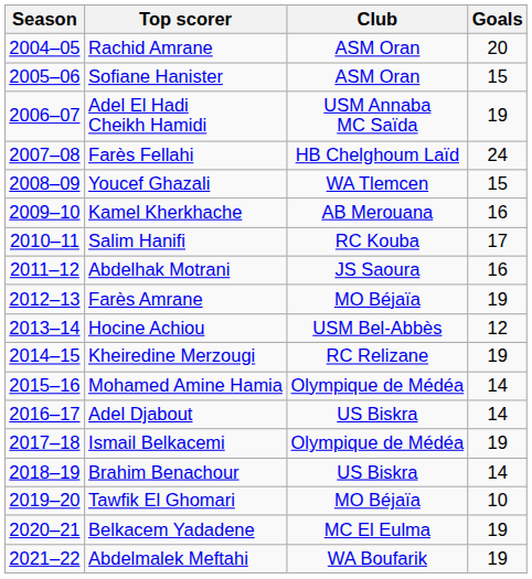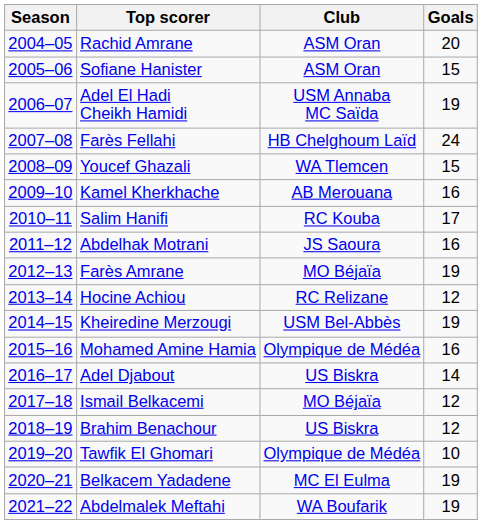 <table class="wikitable" style="text-align:center;">
 <tr>
 <th>Season</th>
 <th>Top scorer</th>
 <th>Club</th>
 <th>Goals</th>
 </tr>
 <tr>
 <td><a href='#'>2004–05</a></td>
 <td style="text-align:left;"><a href='#'>Rachid Amrane</a></td>
 <td><a href='#'>ASM Oran</a></td>
 <td>20</td>
 </tr>
 <tr>
 <td><a href='#'>2005–06</a></td>
 <td style="text-align:left;"><a href='#'>Sofiane Hanister</a></td>
 <td><a href='#'>ASM Oran</a></td>
 <td>15</td>
 </tr>
 <tr>
 <td><a href='#'>2006–07</a></td>
 <td style="text-align:left;"><a href='#'>Adel El Hadi</a><br><a href='#'>Cheikh Hamidi</a></td>
 <td><a href='#'>USM Annaba</a><br><a href='#'>MC Saïda</a></td>
 <td>19</td>
 </tr>
 <tr>
 <td><a href='#'>2007–08</a></td>
 <td style="text-align:left;"><a href='#'>Farès Fellahi</a></td>
 <td><a href='#'>HB Chelghoum Laïd</a></td>
 <td>24</td>
 </tr>
 <tr>
 <td><a href='#'>2008–09</a></td>
 <td style="text-align:left;"><a href='#'>Youcef Ghazali</a></td>
 <td><a href='#'>WA Tlemcen</a></td>
 <td>15</td>
 </tr>
 <tr>
 <td><a href='#'>2009–10</a></td>
 <td style="text-align:left;"><a href='#'>Kamel Kherkhache</a></td>
 <td><a href='#'>AB Merouana</a></td>
 <td>16</td>
 </tr>
 <tr>
 <td><a href='#'>2010–11</a></td>
 <td style="text-align:left;"><a href='#'>Salim Hanifi</a></td>
 <td><a href='#'>RC Kouba</a></td>
 <td>17</td>
 </tr>
 <tr>
 <td><a href='#'>2011–12</a></td>
 <td style="text-align:left;"><a href='#'>Abdelhak Motrani</a></td>
 <td><a href='#'>JS Saoura</a></td>
 <td>16</td>
 </tr>
 <tr>
 <td><a href='#'>2012–13</a></td>
 <td style="text-align:left;"><a href='#'>Farès Amrane</a></td>
 <td><a href='#'>MO Béjaïa</a></td>
 <td>19</td>
 </tr>
 <tr>
 <td><a href='#'>2013–14</a></td>
 <td style="text-align:left;"><a href='#'>Hocine Achiou</a></td>
-<td><a href='#'>USM Bel-Abbès</a></td>
+<td><a href='#'>RC Relizane</a></td>
 <td>12</td>
 </tr>
 <tr>
 <td><a href='#'>2014–15</a></td>
 <td style="text-align:left;"><a href='#'>Kheiredine Merzougi</a></td>
-<td><a href='#'>RC Relizane</a></td>
+<td><a href='#'>USM Bel-Abbès</a></td>
 <td>19</td>
 </tr>
 <tr>
 <td><a href='#'>2015–16</a></td>
 <td style="text-align:left;"><a href='#'>Mohamed Amine Hamia</a></td>
 <td><a href='#'>Olympique de Médéa</a></td>
-<td>14</td>
+<td>16</td>
 </tr>
 <tr>
 <td><a href='#'>2016–17</a></td>
 <td style="text-align:left;"><a href='#'>Adel Djabout</a></td>
 <td><a href='#'>US Biskra</a></td>
 <td>14</td>
 </tr>
 <tr>
 <td><a href='#'>2017–18</a></td>
 <td style="text-align:left;"><a href='#'>Ismail Belkacemi</a></td>
-<td><a href='#'>Olympique de Médéa</a></td>
-<td>19</td>
+<td><a href='#'>MO Béjaïa</a></td>
+<td>12</td>
 </tr>
 <tr>
 <td><a href='#'>2018–19</a></td>
 <td style="text-align:left;"><a href='#'>Brahim Benachour</a></td>
 <td><a href='#'>US Biskra</a></td>
-<td>14</td>
+<td>12</td>
 </tr>
 <tr>
 <td><a href='#'>2019–20</a></td>
 <td style="text-align:left;"><a href='#'>Tawfik El Ghomari</a></td>
-<td><a href='#'>MO Béjaïa</a></td>
+<td><a href='#'>Olympique de Médéa</a></td>
 <td>10</td>
 </tr>
 <tr>
 <td><a href='#'>2020–21</a></td>
 <td style="text-align:left;"><a href='#'>Belkacem Yadadene</a></td>
 <td><a href='#'>MC El Eulma</a></td>
 <td>19</td>
 </tr>
 <tr>
 <td><a href='#'>2021–22</a></td>
 <td style="text-align:left;"><a href='#'>Abdelmalek Meftahi</a></td>
 <td><a href='#'>WA Boufarik</a></td>
 <td>19</td>
 </tr>
 </table>
